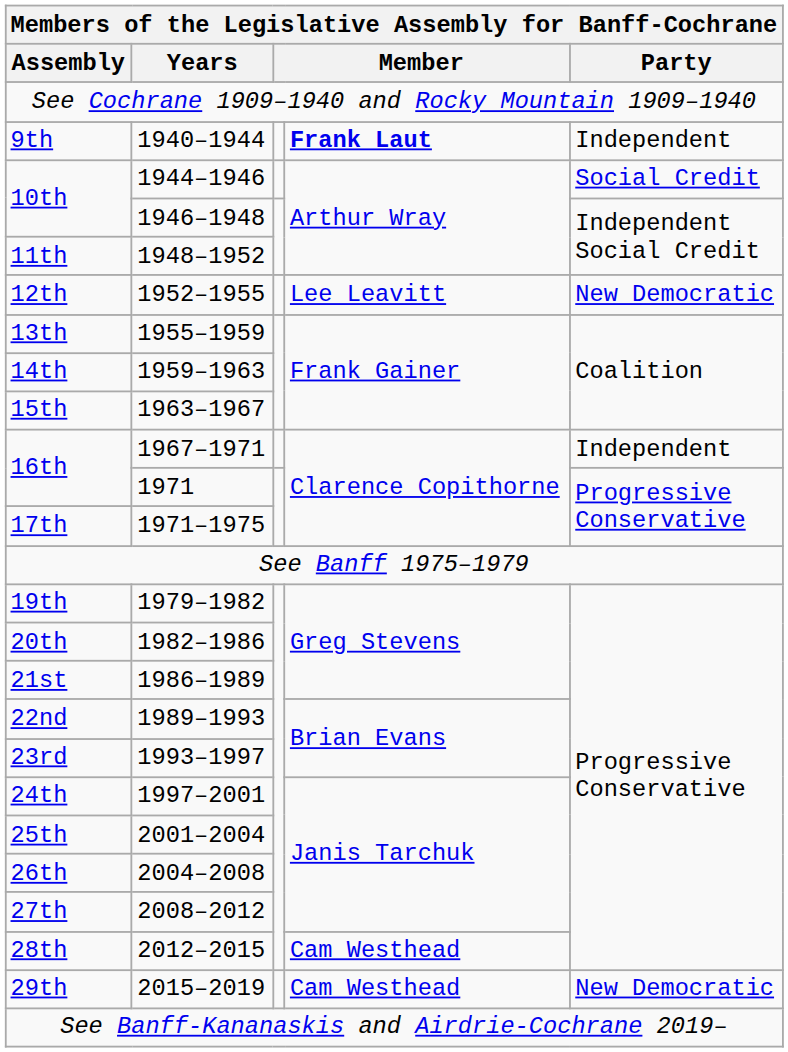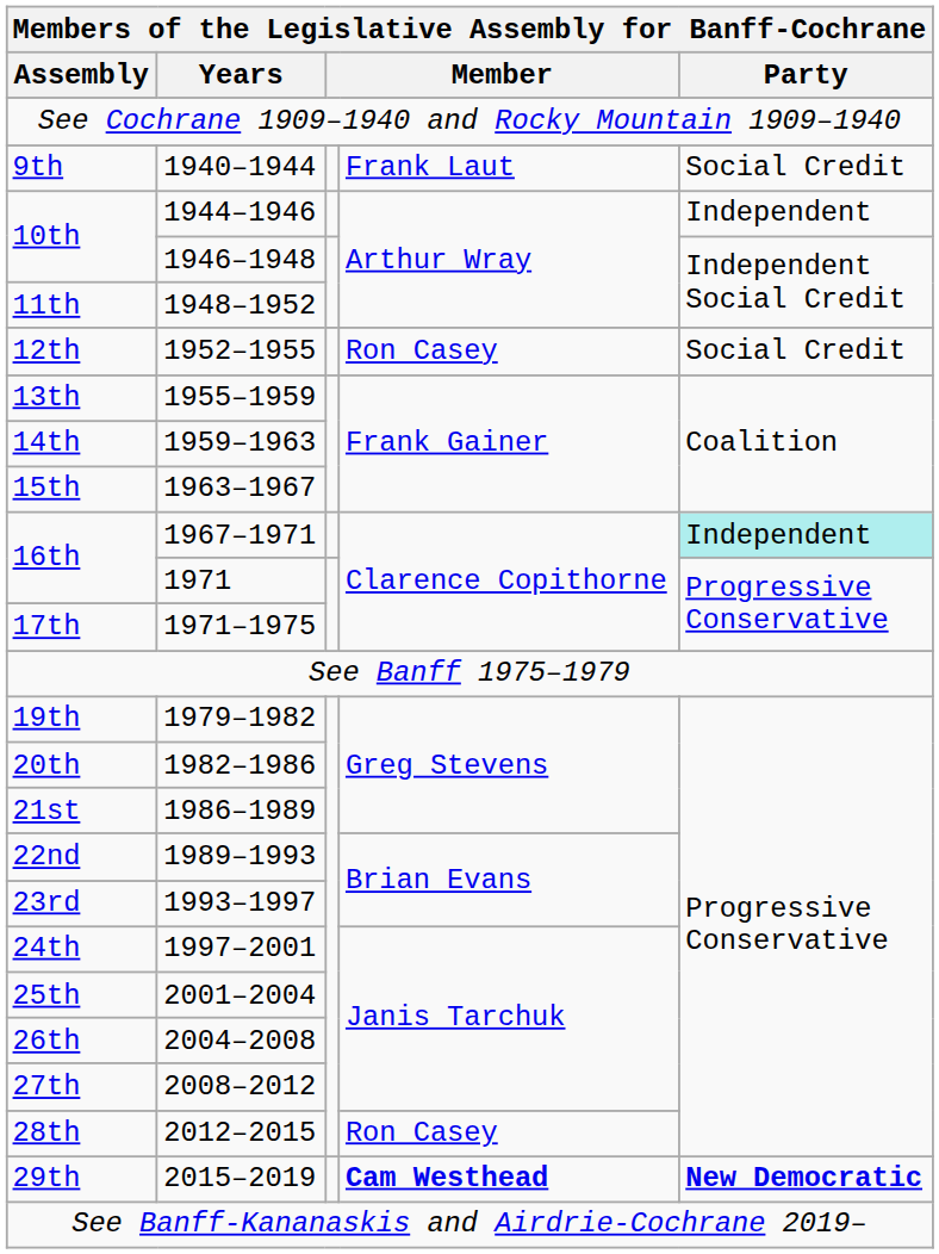 <table class="wikitable collapsible" align=right>
 <tr>
 <th colspan=5>Members of the Legislative Assembly for Banff-Cochrane</th>
 </tr>
 <tr>
 <th>Assembly</th>
 <th>Years</th>
 <th colspan=2>Member</th>
 <th>Party</th>
 </tr>
 <tr>
 <td colspan=5 align="center"><em>See <a href='#'>Cochrane</a> 1909–1940 and <a href='#'>Rocky Mountain</a> 1909–1940</em></td>
 </tr>
 <tr>
 <td><a href='#'>9th</a></td>
 <td>1940–1944</td>
 <td></td>
-<td><strong><a href='#'>Frank Laut</a></strong></td>
-<td>Independent</td>
+<td><a href='#'>Frank Laut</a></td>
+<td>Social Credit</td>
 </tr>
 <tr>
 <td rowspan=2><a href='#'>10th</a></td>
 <td>1944–1946</td>
 <td></td>
 <td rowspan=3><a href='#'>Arthur Wray</a></td>
-<td><a href='#'>Social Credit</a></td>
+<td>Independent</td>
 </tr>
 <tr>
 <td>1946–1948</td>
 <td rowspan=2 ></td>
 <td rowspan=2>Independent<br>Social Credit</td>
 </tr>
 <tr>
 <td><a href='#'>11th</a></td>
 <td>1948–1952</td>
 </tr>
 <tr>
 <td><a href='#'>12th</a></td>
 <td>1952–1955</td>
 <td></td>
-<td><a href='#'>Lee Leavitt</a></td>
-<td><a href='#'>New Democratic</a></td>
+<td><a href='#'>Ron Casey</a></td>
+<td>Social Credit</td>
 </tr>
 <tr>
 <td><a href='#'>13th</a></td>
 <td>1955–1959</td>
 <td rowspan=3 ></td>
 <td rowspan=3><a href='#'>Frank Gainer</a></td>
 <td rowspan=3>Coalition</td>
 </tr>
 <tr>
 <td><a href='#'>14th</a></td>
 <td>1959–1963</td>
 </tr>
 <tr>
 <td><a href='#'>15th</a></td>
 <td>1963–1967</td>
 </tr>
 <tr>
 <td rowspan=2><a href='#'>16th</a></td>
 <td>1967–1971</td>
 <td></td>
 <td rowspan=3><a href='#'>Clarence Copithorne</a></td>
-<td>Independent</td>
+<td style="background: paleturquoise;">Independent</td>
 </tr>
 <tr>
 <td>1971</td>
 <td rowspan=2 ></td>
 <td rowspan=2><a href='#'>Progressive<br>Conservative</a></td>
 </tr>
 <tr>
 <td><a href='#'>17th</a></td>
 <td>1971–1975</td>
 </tr>
 <tr>
 <td colspan=5 align="center"><em>See <a href='#'>Banff</a> 1975–1979</em></td>
 </tr>
 <tr>
 <td><a href='#'>19th</a></td>
 <td>1979–1982</td>
 <td rowspan=10 ></td>
 <td rowspan=3><a href='#'>Greg Stevens</a></td>
 <td rowspan=10>Progressive<br>Conservative</td>
 </tr>
 <tr>
 <td><a href='#'>20th</a></td>
 <td>1982–1986</td>
 </tr>
 <tr>
 <td><a href='#'>21st</a></td>
 <td>1986–1989</td>
 </tr>
 <tr>
 <td><a href='#'>22nd</a></td>
 <td>1989–1993</td>
 <td rowspan=2><a href='#'>Brian Evans</a></td>
 </tr>
 <tr>
 <td><a href='#'>23rd</a></td>
 <td>1993–1997</td>
 </tr>
 <tr>
 <td><a href='#'>24th</a></td>
 <td>1997–2001</td>
 <td rowspan=4><a href='#'>Janis Tarchuk</a></td>
 </tr>
 <tr>
 <td><a href='#'>25th</a></td>
 <td>2001–2004</td>
 </tr>
 <tr>
 <td><a href='#'>26th</a></td>
 <td>2004–2008</td>
 </tr>
 <tr>
 <td><a href='#'>27th</a></td>
 <td>2008–2012</td>
 </tr>
 <tr>
 <td><a href='#'>28th</a></td>
 <td>2012–2015</td>
-<td><a href='#'>Cam Westhead</a></td>
+<td><a href='#'>Ron Casey</a></td>
 </tr>
 <tr>
 <td><a href='#'>29th</a></td>
 <td>2015–2019</td>
 <td></td>
-<td><a href='#'>Cam Westhead</a></td>
-<td><a href='#'>New Democratic</a></td>
+<td><strong><a href='#'>Cam Westhead</a></strong></td>
+<td><strong><a href='#'>New Democratic</a></strong></td>
 </tr>
 <tr>
 <td colspan=5 align="center"><em>See <a href='#'>Banff-Kananaskis</a> and <a href='#'>Airdrie-Cochrane</a> 2019–</em></td>
 </tr>
 </table>
